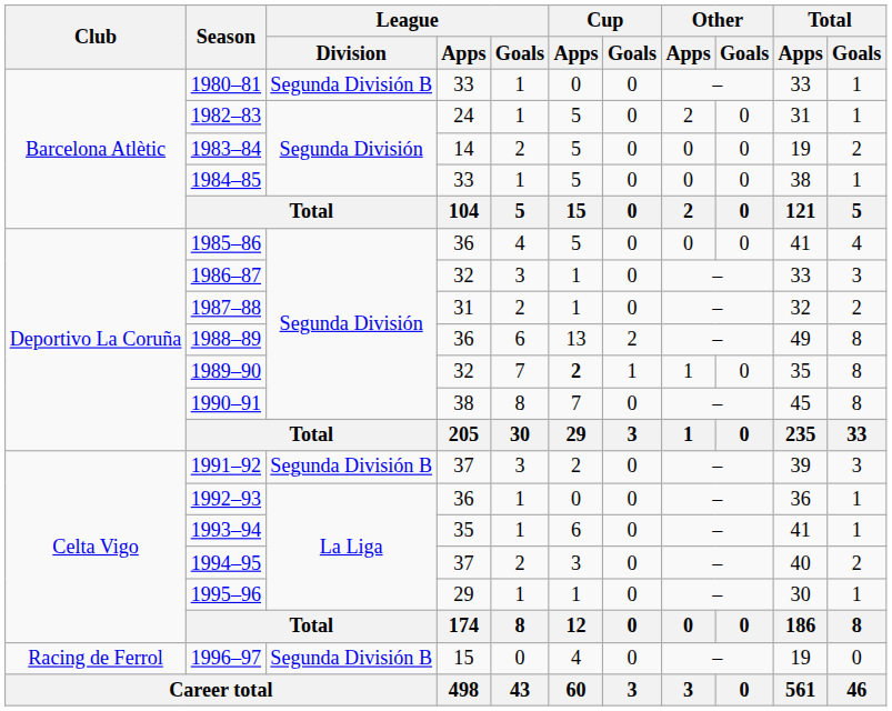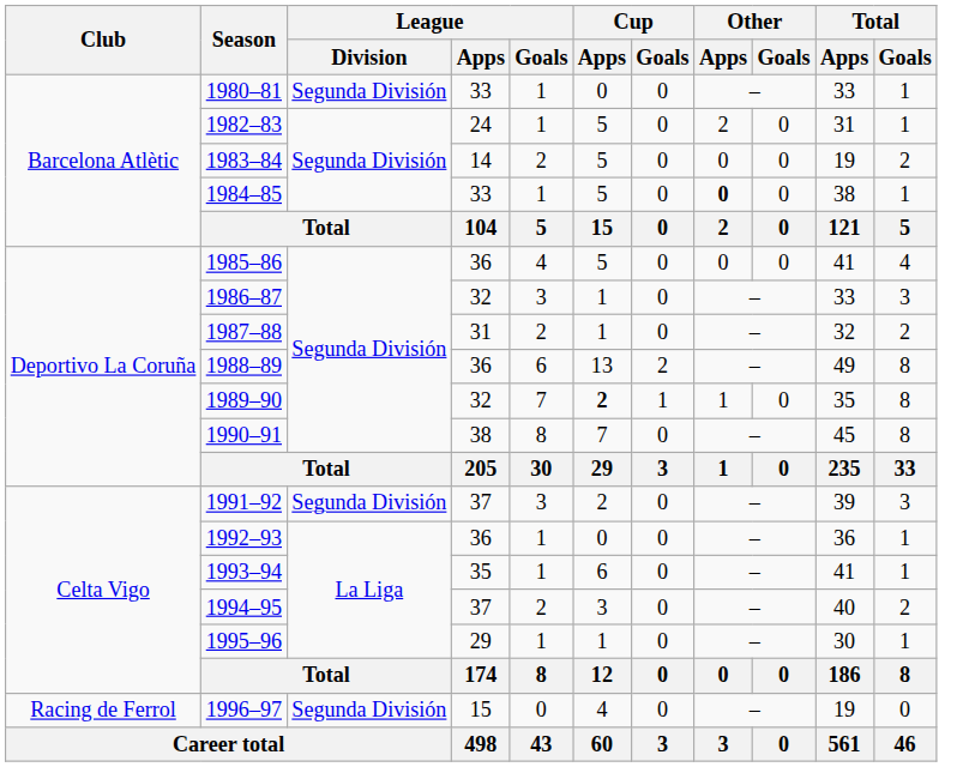 <table class="wikitable" style="text-align: center;">
 <tr>
 <th rowspan="2">Club</th>
 <th rowspan="2">Season</th>
 <th colspan="3">League</th>
 <th colspan="2">Cup</th>
 <th colspan="2">Other</th>
 <th colspan="2">Total</th>
 </tr>
 <tr>
 <th>Division</th>
 <th>Apps</th>
 <th>Goals</th>
 <th>Apps</th>
 <th>Goals</th>
 <th>Apps</th>
 <th>Goals</th>
 <th>Apps</th>
 <th>Goals</th>
 </tr>
 <tr>
 <td rowspan="5" valign="center"><a href='#'>Barcelona Atlètic</a></td>
 <td><a href='#'>1980–81</a></td>
-<td><a href='#'>Segunda División B</a></td>
+<td><a href='#'>Segunda División</a></td>
 <td>33</td>
 <td>1</td>
 <td>0</td>
 <td>0</td>
 <td colspan="2">–</td>
 <td>33</td>
 <td>1</td>
 </tr>
 <tr>
 <td><a href='#'>1982–83</a></td>
 <td rowspan="3"><a href='#'>Segunda División</a></td>
 <td>24</td>
 <td>1</td>
 <td>5</td>
 <td>0</td>
 <td>2</td>
 <td>0</td>
 <td>31</td>
 <td>1</td>
 </tr>
 <tr>
 <td><a href='#'>1983–84</a></td>
 <td>14</td>
 <td>2</td>
 <td>5</td>
 <td>0</td>
 <td>0</td>
 <td>0</td>
 <td>19</td>
 <td>2</td>
 </tr>
 <tr>
 <td><a href='#'>1984–85</a></td>
 <td>33</td>
 <td>1</td>
 <td>5</td>
 <td>0</td>
-<td>0</td>
+<td><strong>0</strong></td>
 <td>0</td>
 <td>38</td>
 <td>1</td>
 </tr>
 <tr>
 <th colspan="2">Total</th>
 <th>104</th>
 <th>5</th>
 <th>15</th>
 <th>0</th>
 <th>2</th>
 <th>0</th>
 <th>121</th>
 <th>5</th>
 </tr>
 <tr>
 <td rowspan="7" valign="center"><a href='#'>Deportivo La Coruña</a></td>
 <td><a href='#'>1985–86</a></td>
 <td rowspan="6"><a href='#'>Segunda División</a></td>
 <td>36</td>
 <td>4</td>
 <td>5</td>
 <td>0</td>
 <td>0</td>
 <td>0</td>
 <td>41</td>
 <td>4</td>
 </tr>
 <tr>
 <td><a href='#'>1986–87</a></td>
 <td>32</td>
 <td>3</td>
 <td>1</td>
 <td>0</td>
 <td colspan="2">–</td>
 <td>33</td>
 <td>3</td>
 </tr>
 <tr>
 <td><a href='#'>1987–88</a></td>
 <td>31</td>
 <td>2</td>
 <td>1</td>
 <td>0</td>
 <td colspan="2">–</td>
 <td>32</td>
 <td>2</td>
 </tr>
 <tr>
 <td><a href='#'>1988–89</a></td>
 <td>36</td>
 <td>6</td>
 <td>13</td>
 <td>2</td>
 <td colspan="2">–</td>
 <td>49</td>
 <td>8</td>
 </tr>
 <tr>
 <td><a href='#'>1989–90</a></td>
 <td>32</td>
 <td>7</td>
 <td><strong>2</strong></td>
 <td>1</td>
 <td>1</td>
 <td>0</td>
 <td>35</td>
 <td>8</td>
 </tr>
 <tr>
 <td><a href='#'>1990–91</a></td>
 <td>38</td>
 <td>8</td>
 <td>7</td>
 <td>0</td>
 <td colspan="2">–</td>
 <td>45</td>
 <td>8</td>
 </tr>
 <tr>
 <th colspan="2">Total</th>
 <th>205</th>
 <th>30</th>
 <th>29</th>
 <th>3</th>
 <th>1</th>
 <th>0</th>
 <th>235</th>
 <th>33</th>
 </tr>
 <tr>
 <td rowspan="6" valign="center"><a href='#'>Celta Vigo</a></td>
 <td><a href='#'>1991–92</a></td>
-<td><a href='#'>Segunda División B</a></td>
+<td><a href='#'>Segunda División</a></td>
 <td>37</td>
 <td>3</td>
 <td>2</td>
 <td>0</td>
 <td colspan="2">–</td>
 <td>39</td>
 <td>3</td>
 </tr>
 <tr>
 <td><a href='#'>1992–93</a></td>
 <td rowspan="4"><a href='#'>La Liga</a></td>
 <td>36</td>
 <td>1</td>
 <td>0</td>
 <td>0</td>
 <td colspan="2">–</td>
 <td>36</td>
 <td>1</td>
 </tr>
 <tr>
 <td><a href='#'>1993–94</a></td>
 <td>35</td>
 <td>1</td>
 <td>6</td>
 <td>0</td>
 <td colspan="2">–</td>
 <td>41</td>
 <td>1</td>
 </tr>
 <tr>
 <td><a href='#'>1994–95</a></td>
 <td>37</td>
 <td>2</td>
 <td>3</td>
 <td>0</td>
 <td colspan="2">–</td>
 <td>40</td>
 <td>2</td>
 </tr>
 <tr>
 <td><a href='#'>1995–96</a></td>
 <td>29</td>
 <td>1</td>
 <td>1</td>
 <td>0</td>
 <td colspan="2">–</td>
 <td>30</td>
 <td>1</td>
 </tr>
 <tr>
 <th colspan="2">Total</th>
 <th>174</th>
 <th>8</th>
 <th>12</th>
 <th>0</th>
 <th>0</th>
 <th>0</th>
 <th>186</th>
 <th>8</th>
 </tr>
 <tr>
 <td valign="center"><a href='#'>Racing de Ferrol</a></td>
 <td><a href='#'>1996–97</a></td>
-<td><a href='#'>Segunda División B</a></td>
+<td><a href='#'>Segunda División</a></td>
 <td>15</td>
 <td>0</td>
 <td>4</td>
 <td>0</td>
 <td colspan="2">–</td>
 <td>19</td>
 <td>0</td>
 </tr>
 <tr>
 <th colspan="3">Career total</th>
 <th>498</th>
 <th>43</th>
 <th>60</th>
 <th>3</th>
 <th>3</th>
 <th>0</th>
 <th>561</th>
 <th>46</th>
 </tr>
 </table>
